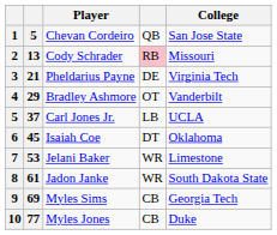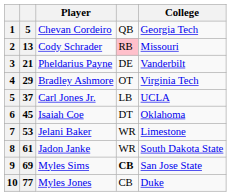 <table class="wikitable sortable">
 <tr>
 <th></th>
 <th></th>
 <th>Player</th>
 <th></th>
 <th>College</th>
 </tr>
 <tr>
 <th>1</th>
 <th>5</th>
 <td><a href='#'>Chevan Cordeiro</a></td>
 <td>QB</td>
-<td><a href='#'>San Jose State</a></td>
+<td><a href='#'>Georgia Tech</a></td>
 </tr>
 <tr>
 <th>2</th>
 <th>13</th>
 <td><a href='#'>Cody Schrader</a></td>
 <td style="background: pink;">RB</td>
 <td><a href='#'>Missouri</a></td>
 </tr>
 <tr>
 <th>3</th>
 <th>21</th>
 <td><a href='#'>Pheldarius Payne</a></td>
 <td>DE</td>
-<td><a href='#'>Virginia Tech</a></td>
+<td><a href='#'>Vanderbilt</a></td>
 </tr>
 <tr>
 <th>4</th>
 <th>29</th>
 <td><a href='#'>Bradley Ashmore</a></td>
 <td>OT</td>
-<td><a href='#'>Vanderbilt</a></td>
+<td><a href='#'>Virginia Tech</a></td>
 </tr>
 <tr>
 <th>5</th>
 <th>37</th>
 <td><a href='#'>Carl Jones Jr.</a></td>
 <td>LB</td>
 <td><a href='#'>UCLA</a></td>
 </tr>
 <tr>
 <th>6</th>
 <th>45</th>
 <td><a href='#'>Isaiah Coe</a></td>
 <td>DT</td>
 <td><a href='#'>Oklahoma</a></td>
 </tr>
 <tr>
 <th>7</th>
 <th>53</th>
 <td><a href='#'>Jelani Baker</a></td>
 <td>WR</td>
 <td><a href='#'>Limestone</a></td>
 </tr>
 <tr>
 <th>8</th>
 <th>61</th>
 <td><a href='#'>Jadon Janke</a></td>
 <td>WR</td>
 <td><a href='#'>South Dakota State</a></td>
 </tr>
 <tr>
 <th>9</th>
 <th>69</th>
 <td><a href='#'>Myles Sims</a></td>
-<td>CB</td>
-<td><a href='#'>Georgia Tech</a></td>
+<td><strong>CB</strong></td>
+<td><a href='#'>San Jose State</a></td>
 </tr>
 <tr>
 <th>10</th>
 <th>77</th>
 <td><a href='#'>Myles Jones</a></td>
 <td>CB</td>
 <td><a href='#'>Duke</a></td>
 </tr>
 </table>
